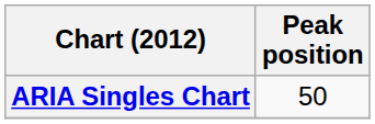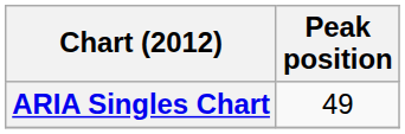 <table class="wikitable sortable plainrowheaders">
 <tr>
 <th scope="col">Chart (2012)</th>
 <th scope="col">Peak<br>position</th>
 </tr>
 <tr>
 <th scope="row"><a href='#'>ARIA Singles Chart</a></th>
-<td style="text-align:center;">50</td>
+<td style="text-align:center;">49</td>
 </tr>
 <tr>
 </tr>
 </table>
